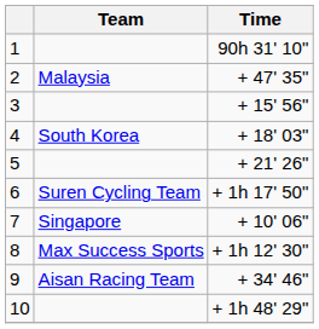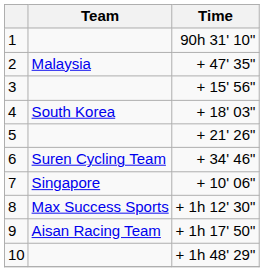 <table class=wikitable>
 <tr>
 <th></th>
 <th>Team</th>
 <th>Time</th>
 </tr>
 <tr>
 <td>1</td>
 <td></td>
 <td align=right>90h 31' 10"</td>
 </tr>
 <tr>
 <td>2</td>
 <td><a href='#'>Malaysia</a></td>
 <td align=right>+ 47' 35"</td>
 </tr>
 <tr>
 <td>3</td>
 <td></td>
 <td align=right>+ 15' 56"</td>
 </tr>
 <tr>
 <td>4</td>
 <td><a href='#'>South Korea</a></td>
 <td align=right>+ 18' 03"</td>
 </tr>
 <tr>
 <td>5</td>
 <td></td>
 <td align=right>+ 21' 26"</td>
 </tr>
 <tr>
 <td>6</td>
 <td><a href='#'>Suren Cycling Team</a></td>
-<td align=right>+ 1h 17' 50"</td>
+<td align=right>+ 34' 46"</td>
 </tr>
 <tr>
 <td>7</td>
 <td><a href='#'>Singapore</a></td>
 <td align=right>+ 10' 06"</td>
 </tr>
 <tr>
 <td>8</td>
 <td><a href='#'>Max Success Sports</a></td>
 <td align=right>+ 1h 12' 30"</td>
 </tr>
 <tr>
 <td>9</td>
 <td><a href='#'>Aisan Racing Team</a></td>
-<td align=right>+ 34' 46"</td>
+<td align=right>+ 1h 17' 50"</td>
 </tr>
 <tr>
 <td>10</td>
 <td></td>
 <td align=right>+ 1h 48' 29"</td>
 </tr>
 <tr>
 </tr>
 </table>
